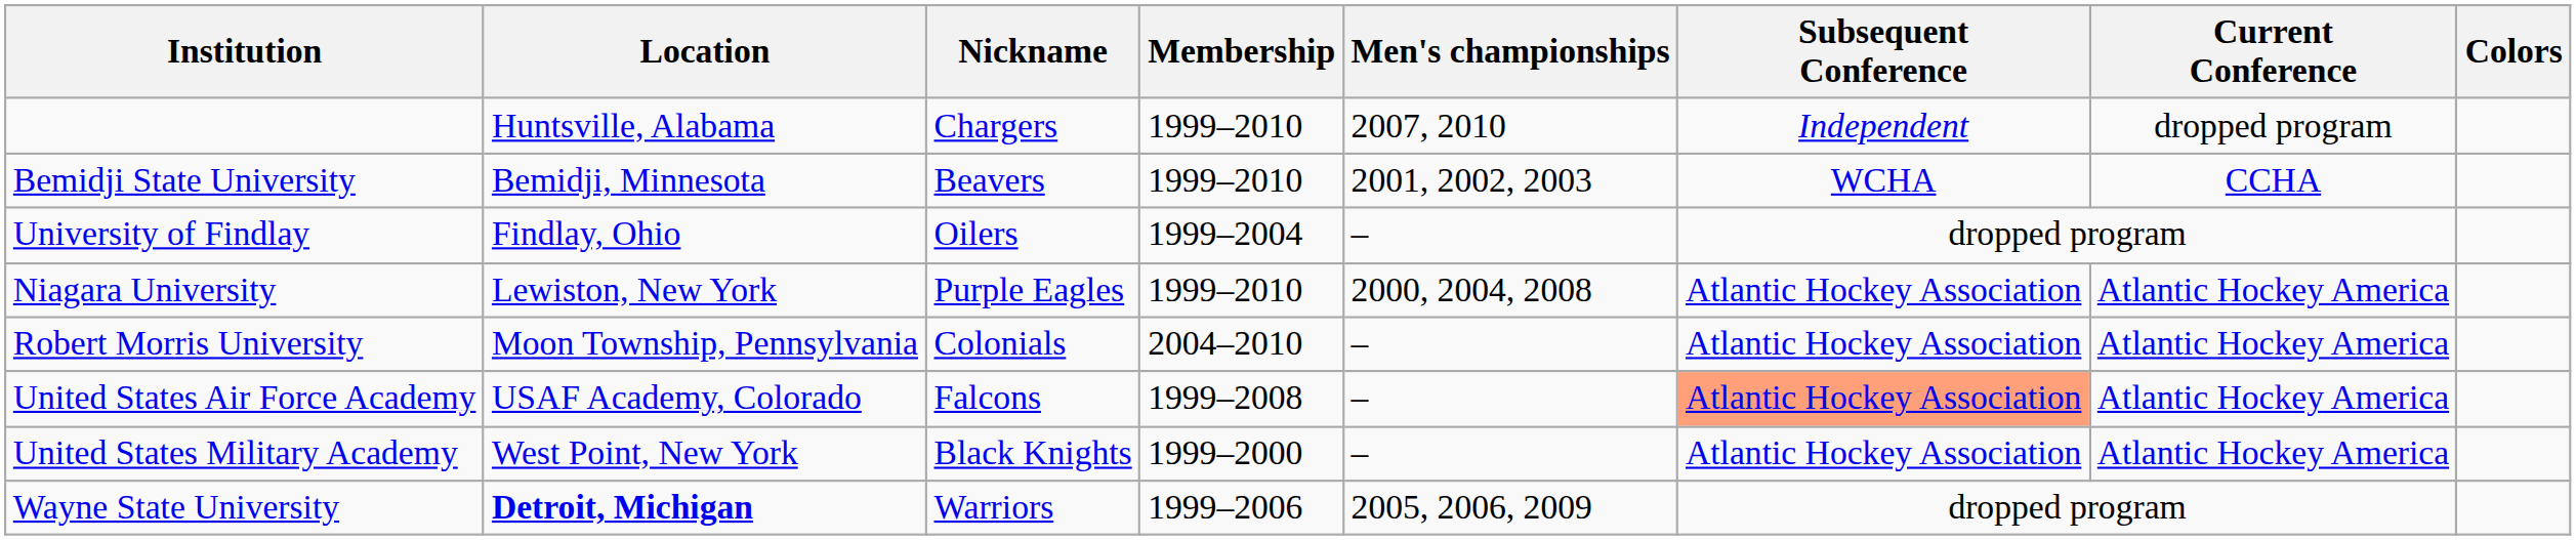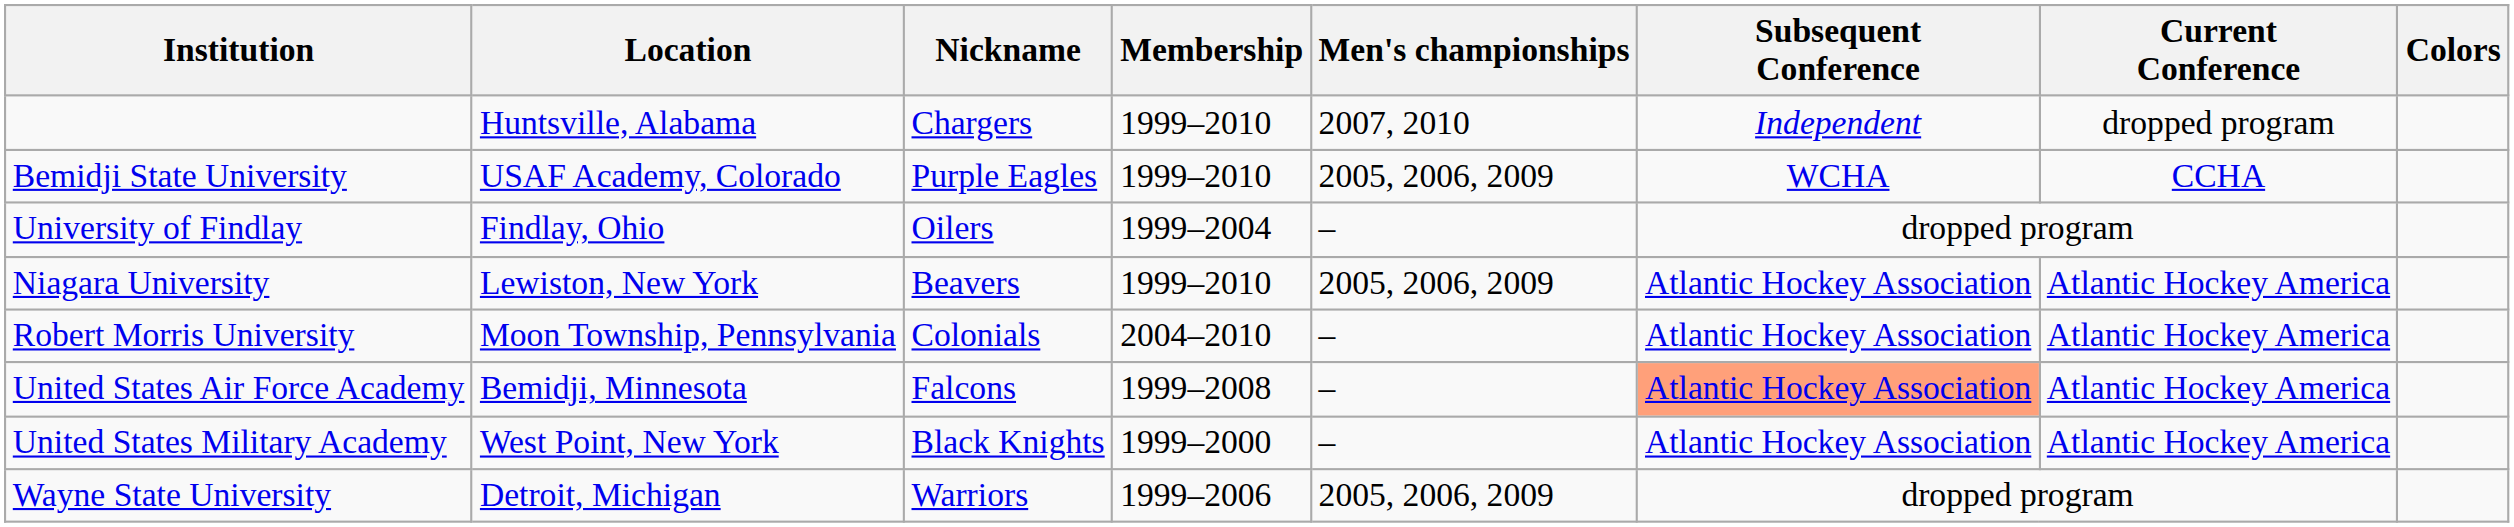 <table class="sortable wikitable">
 <tr>
 <th>Institution</th>
 <th>Location</th>
 <th>Nickname</th>
 <th>Membership</th>
 <th>Men's championships</th>
 <th>Subsequent<br>Conference</th>
 <th>Current<br>Conference</th>
 <th>Colors</th>
 </tr>
 <tr>
 <td></td>
 <td><a href='#'>Huntsville, Alabama</a></td>
 <td><a href='#'>Chargers</a></td>
 <td>1999–2010</td>
 <td>2007, 2010</td>
 <td align=center><em><a href='#'>Independent</a></em></td>
 <td align=center>dropped program</td>
 <td></td>
 </tr>
 <tr>
 <td><a href='#'>Bemidji State University</a></td>
-<td><a href='#'>Bemidji, Minnesota</a></td>
-<td><a href='#'>Beavers</a></td>
+<td><a href='#'>USAF Academy, Colorado</a></td>
+<td><a href='#'>Purple Eagles</a></td>
 <td>1999–2010</td>
-<td>2001, 2002, 2003</td>
+<td>2005, 2006, 2009</td>
 <td align=center><a href='#'>WCHA</a></td>
 <td align=center><a href='#'>CCHA</a></td>
 <td></td>
 </tr>
 <tr>
 <td><a href='#'>University of Findlay</a></td>
 <td><a href='#'>Findlay, Ohio</a></td>
 <td><a href='#'>Oilers</a></td>
 <td>1999–2004</td>
 <td>–</td>
 <td align=center colspan=2>dropped program</td>
 <td></td>
 </tr>
 <tr>
 <td><a href='#'>Niagara University</a></td>
 <td><a href='#'>Lewiston, New York</a></td>
-<td><a href='#'>Purple Eagles</a></td>
+<td><a href='#'>Beavers</a></td>
 <td>1999–2010</td>
-<td>2000, 2004, 2008</td>
+<td>2005, 2006, 2009</td>
 <td align=center><a href='#'>Atlantic Hockey Association</a></td>
 <td align=center><a href='#'>Atlantic Hockey America</a></td>
 <td></td>
 </tr>
 <tr>
 <td><a href='#'>Robert Morris University</a></td>
 <td><a href='#'>Moon Township, Pennsylvania</a></td>
 <td><a href='#'>Colonials</a></td>
 <td>2004–2010</td>
 <td>–</td>
 <td align=center><a href='#'>Atlantic Hockey Association</a></td>
 <td align=center><a href='#'>Atlantic Hockey America</a></td>
 <td></td>
 </tr>
 <tr>
 <td><a href='#'>United States Air Force Academy</a></td>
-<td><a href='#'>USAF Academy, Colorado</a></td>
+<td><a href='#'>Bemidji, Minnesota</a></td>
 <td><a href='#'>Falcons</a></td>
 <td>1999–2008</td>
 <td>–</td>
 <td align=center style="background: lightsalmon;"><a href='#'>Atlantic Hockey Association</a></td>
 <td align=center><a href='#'>Atlantic Hockey America</a></td>
 <td></td>
 </tr>
 <tr>
 <td><a href='#'>United States Military Academy</a></td>
 <td><a href='#'>West Point, New York</a></td>
 <td><a href='#'>Black Knights</a></td>
 <td>1999–2000</td>
 <td>–</td>
 <td align=center><a href='#'>Atlantic Hockey Association</a></td>
 <td align=center><a href='#'>Atlantic Hockey America</a></td>
 <td></td>
 </tr>
 <tr>
 <td><a href='#'>Wayne State University</a></td>
-<td><strong><a href='#'>Detroit, Michigan</a></strong></td>
+<td><a href='#'>Detroit, Michigan</a></td>
 <td><a href='#'>Warriors</a></td>
 <td>1999–2006</td>
 <td>2005, 2006, 2009</td>
 <td align=center colspan=2>dropped program</td>
 <td></td>
 </tr>
 </table>
